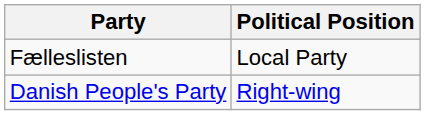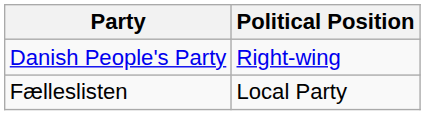 <table class="wikitable mw-collapsible mw-collapsed">
 <tr>
 <th>Party</th>
 <th>Political Position</th>
 </tr>
 <tr>
+<td><a href='#'>Danish People's Party</a></td>
+<td><a href='#'>Right-wing</a></td>
+</tr>
+<tr>
 <td>Fælleslisten</td>
 <td>Local Party</td>
 </tr>
-<tr>
-<td><a href='#'>Danish People's Party</a></td>
-<td><a href='#'>Right-wing</a></td>
-</tr>
 </table>
